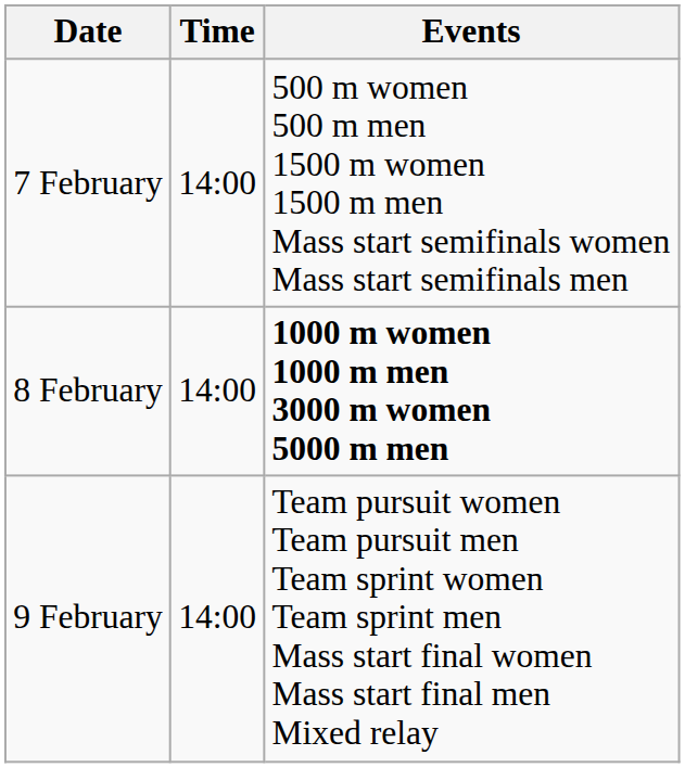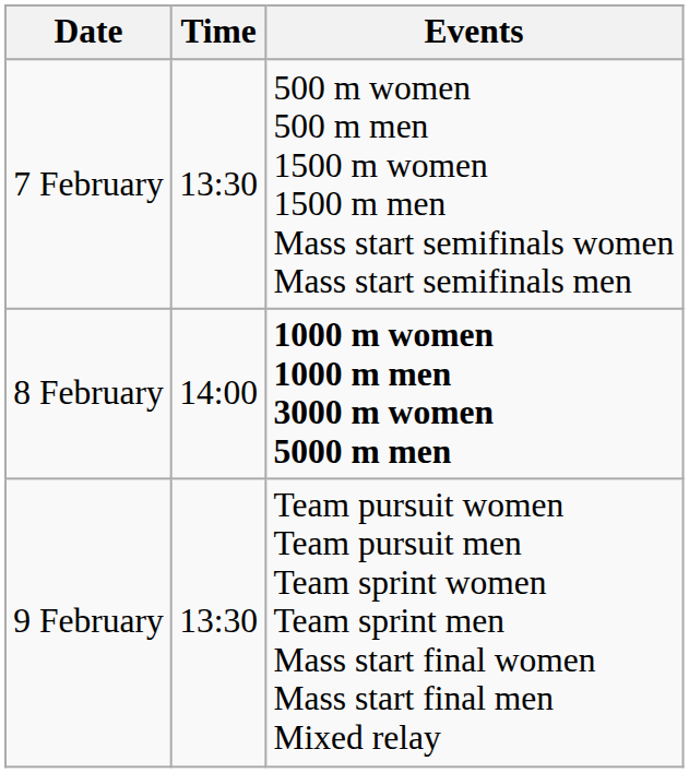 <table class="wikitable">
 <tr>
 <th>Date</th>
 <th>Time</th>
 <th>Events</th>
 </tr>
 <tr>
 <td>7 February</td>
-<td>14:00</td>
+<td>13:30</td>
 <td>500 m women<br>500 m men<br>1500 m women<br>1500 m men<br>Mass start semifinals women<br>Mass start semifinals men</td>
 </tr>
 <tr>
 <td>8 February</td>
 <td>14:00</td>
 <td><strong>1000 m women<br>1000 m men<br>3000 m women<br>5000 m men</strong></td>
 </tr>
 <tr>
 <td>9 February</td>
-<td>14:00</td>
+<td>13:30</td>
 <td>Team pursuit women<br>Team pursuit men<br>Team sprint women<br>Team sprint men<br>Mass start final women<br>Mass start final men<br>Mixed relay</td>
 </tr>
 </table>
